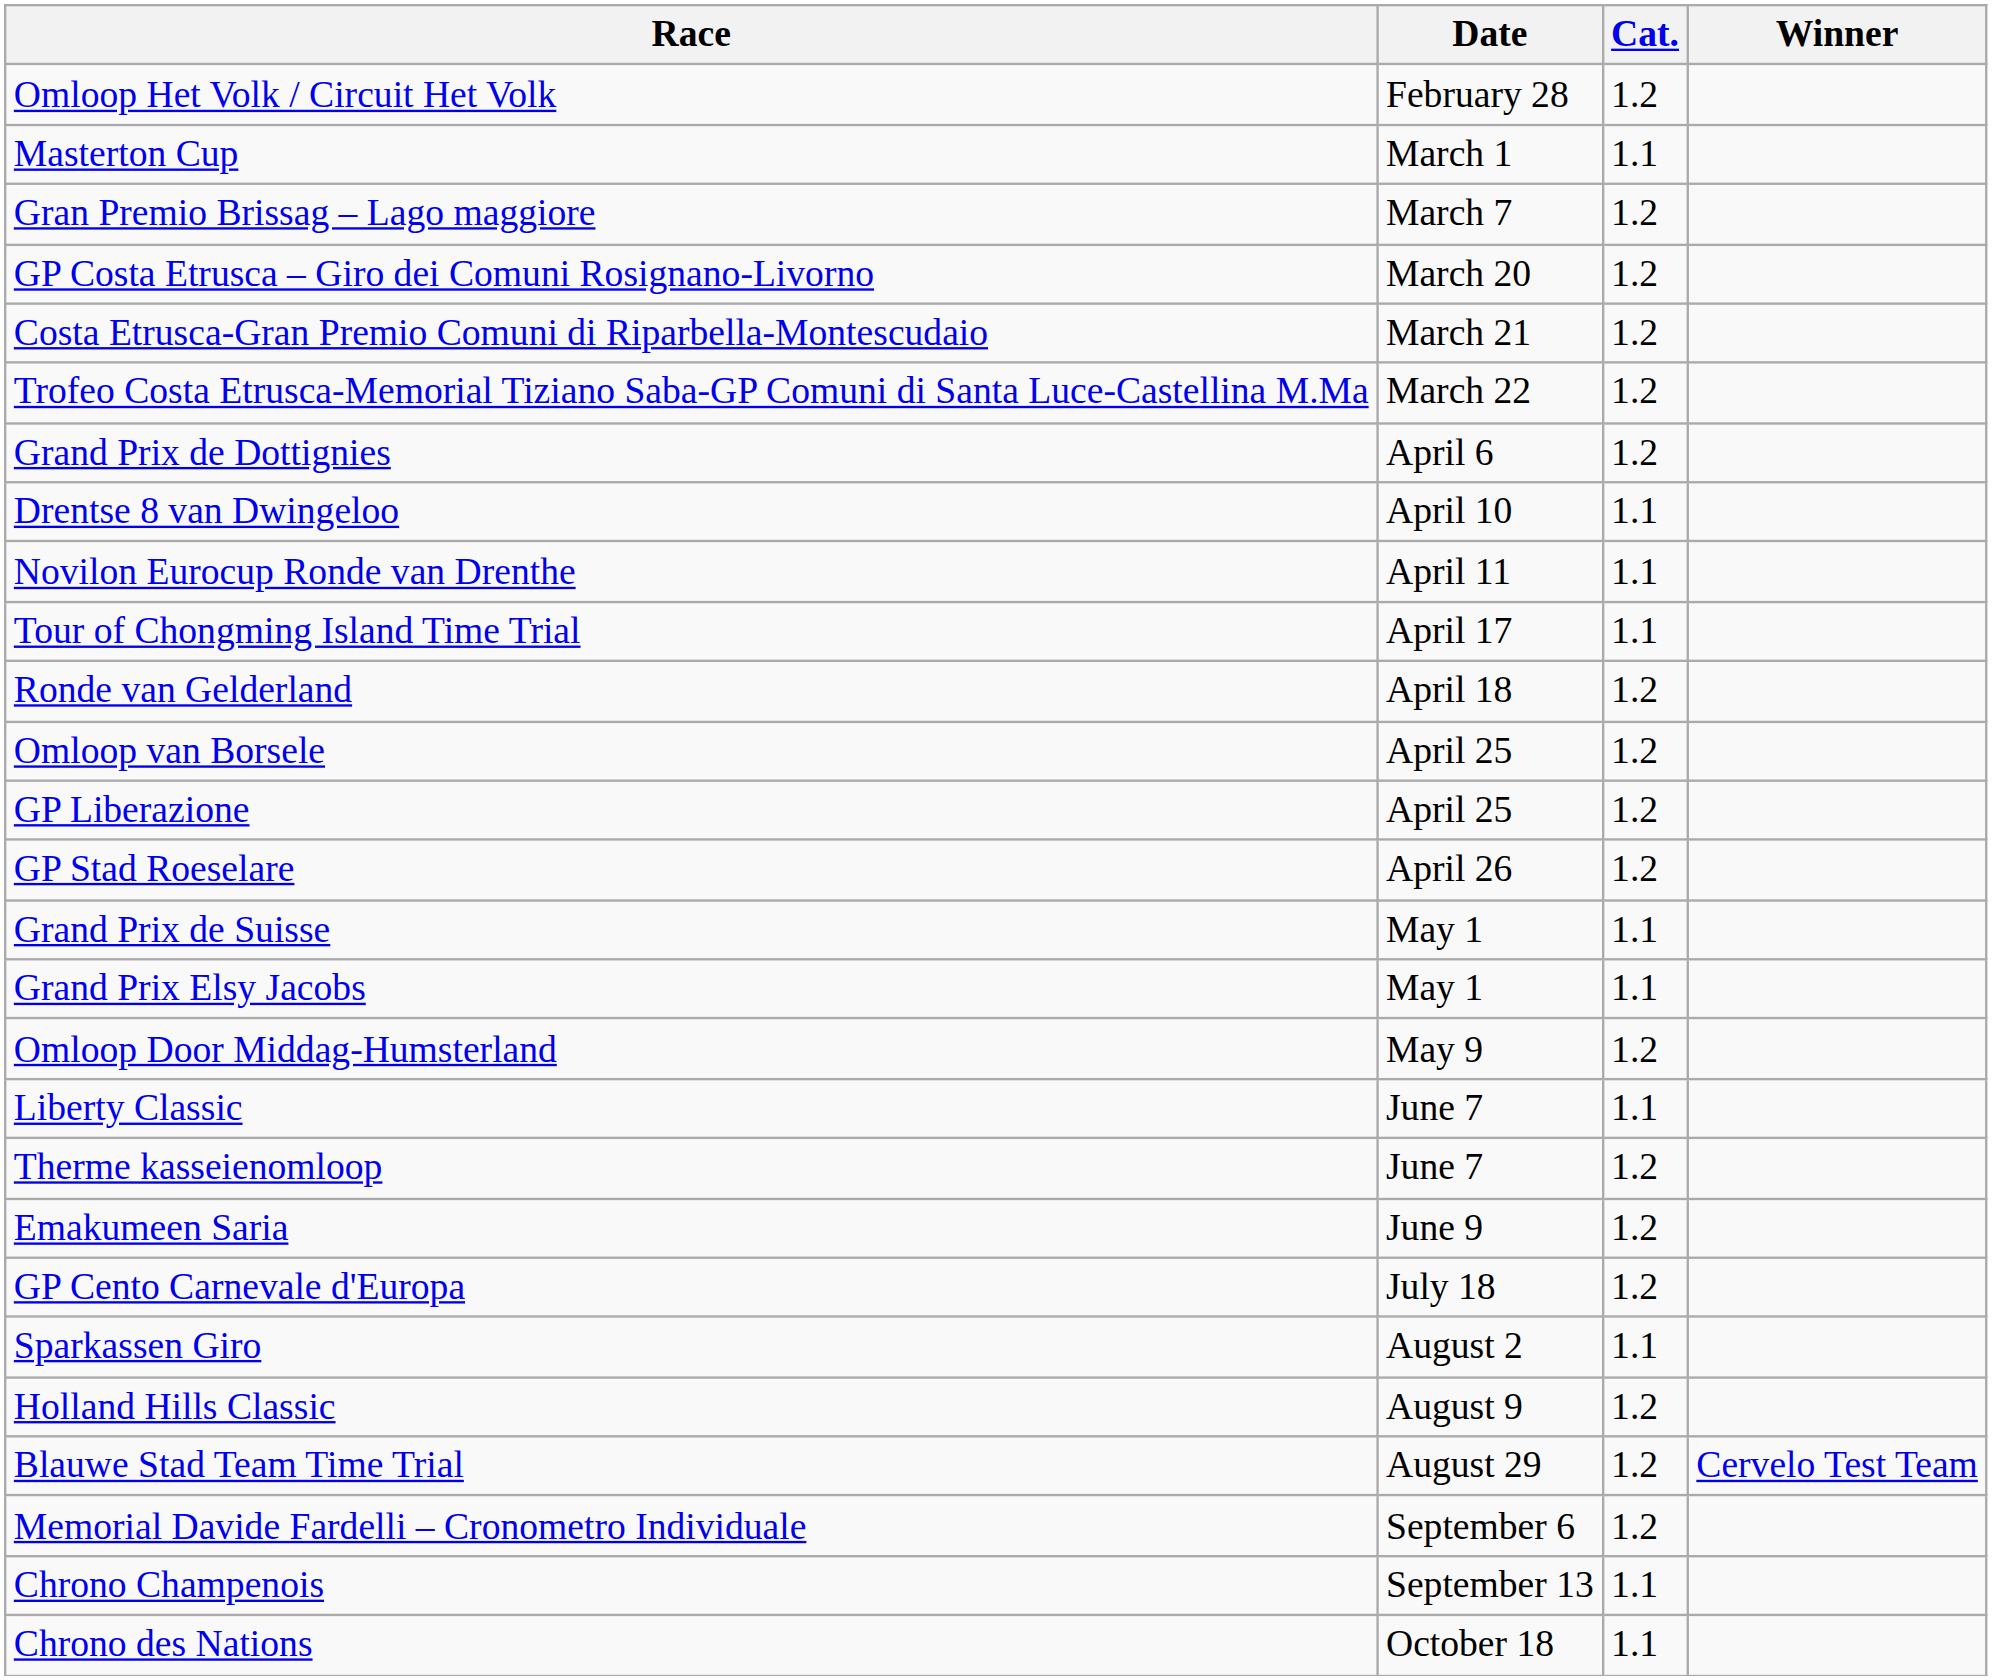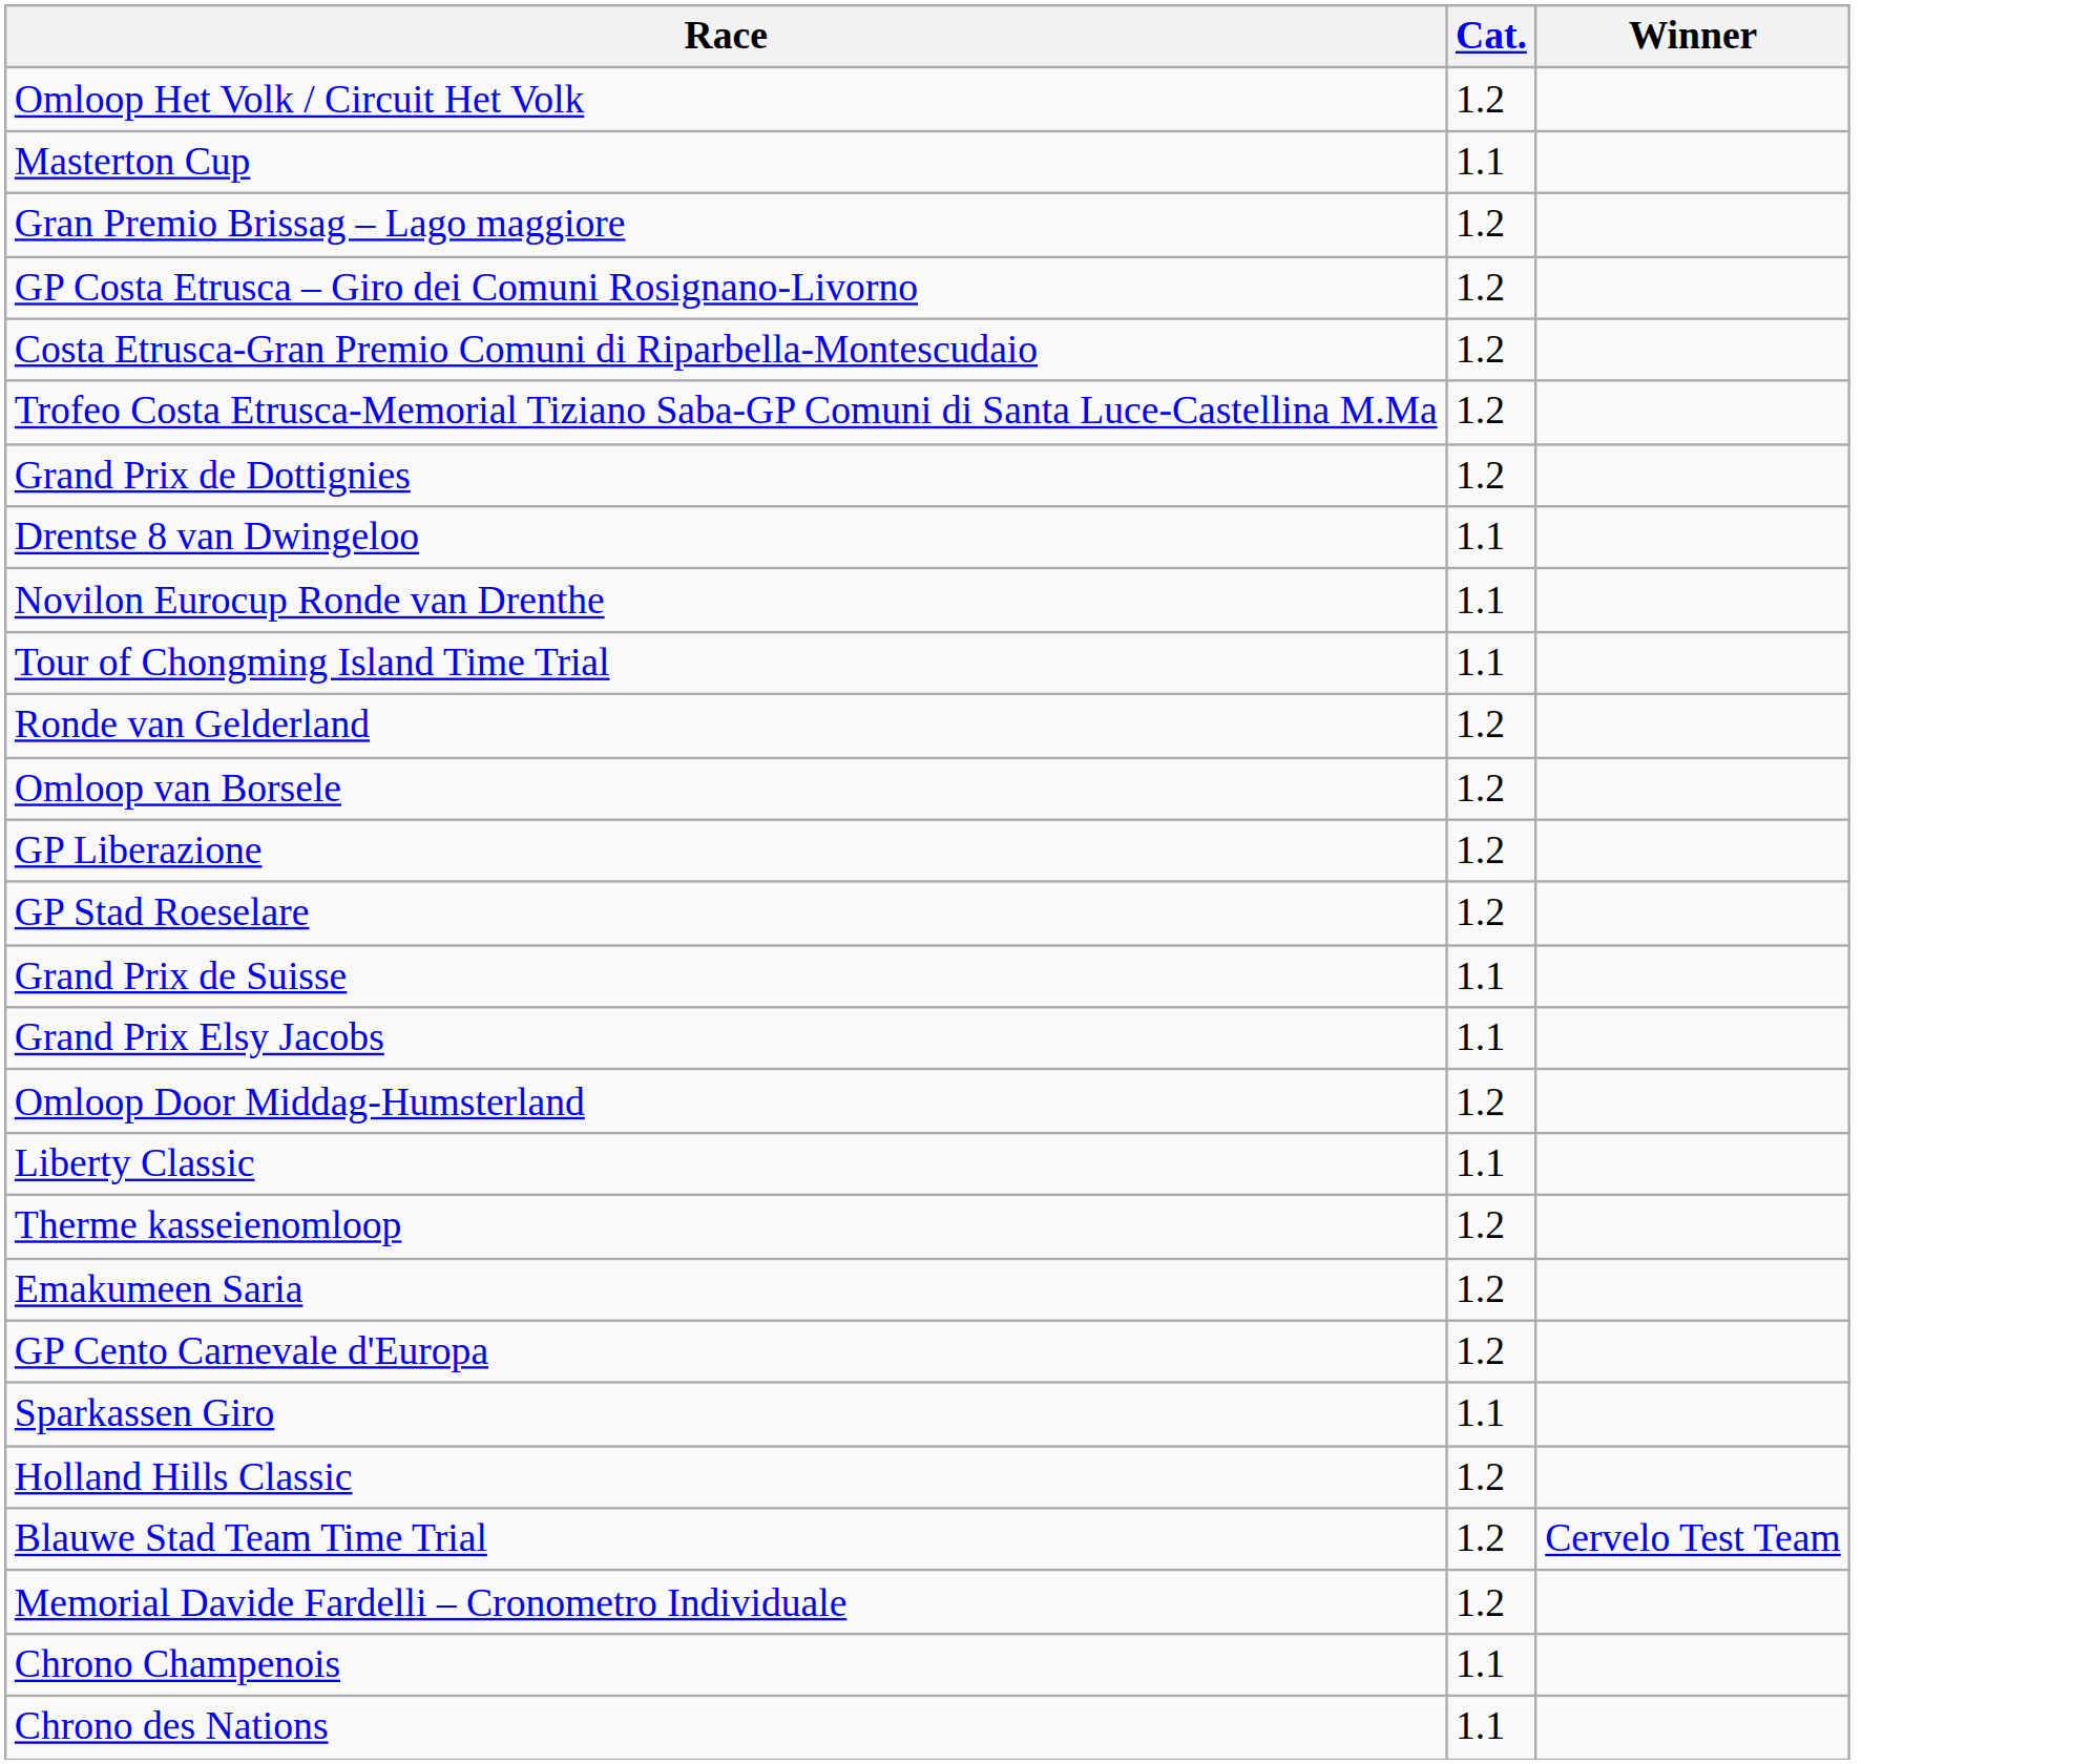 <table class="wikitable sortable">
 <tr>
 <th>Race</th>
-<th>Date</th>
 <th><a href='#'>Cat.</a></th>
 <th>Winner</th>
 </tr>
 <tr>
 <td> <a href='#'>Omloop Het Volk / Circuit Het Volk</a></td>
-<td>February 28</td>
 <td>1.2</td>
 <td></td>
 </tr>
 <tr>
 <td> <a href='#'>Masterton Cup</a></td>
-<td>March 1</td>
 <td>1.1</td>
 <td></td>
 </tr>
 <tr>
 <td> <a href='#'>Gran Premio Brissag – Lago maggiore</a></td>
-<td>March 7</td>
 <td>1.2</td>
 <td></td>
 </tr>
 <tr>
 <td> <a href='#'>GP Costa Etrusca – Giro dei Comuni Rosignano-Livorno</a></td>
-<td>March 20</td>
 <td>1.2</td>
 <td></td>
 </tr>
 <tr>
 <td> <a href='#'>Costa Etrusca-Gran Premio Comuni di Riparbella-Montescudaio</a></td>
-<td>March 21</td>
 <td>1.2</td>
 <td></td>
 </tr>
 <tr>
 <td> <a href='#'>Trofeo Costa Etrusca-Memorial Tiziano Saba-GP Comuni di Santa Luce-Castellina M.Ma</a></td>
-<td>March 22</td>
 <td>1.2</td>
 <td></td>
 </tr>
 <tr>
 <td> <a href='#'>Grand Prix de Dottignies</a></td>
-<td>April 6</td>
 <td>1.2</td>
 <td></td>
 </tr>
 <tr>
 <td> <a href='#'>Drentse 8 van Dwingeloo</a></td>
-<td>April 10</td>
 <td>1.1</td>
 <td></td>
 </tr>
 <tr>
 <td> <a href='#'>Novilon Eurocup Ronde van Drenthe</a></td>
-<td>April 11</td>
 <td>1.1</td>
 <td></td>
 </tr>
 <tr>
 <td> <a href='#'>Tour of Chongming Island Time Trial</a></td>
-<td>April 17</td>
 <td>1.1</td>
 <td></td>
 </tr>
 <tr>
 <td> <a href='#'>Ronde van Gelderland</a></td>
-<td>April 18</td>
 <td>1.2</td>
 <td></td>
 </tr>
 <tr>
 <td> <a href='#'>Omloop van Borsele</a></td>
-<td>April 25</td>
 <td>1.2</td>
 <td></td>
 </tr>
 <tr>
 <td> <a href='#'>GP Liberazione</a></td>
-<td>April 25</td>
 <td>1.2</td>
 <td></td>
 </tr>
 <tr>
 <td> <a href='#'>GP Stad Roeselare</a></td>
-<td>April 26</td>
 <td>1.2</td>
 <td></td>
 </tr>
 <tr>
 <td> <a href='#'>Grand Prix de Suisse</a></td>
-<td>May 1</td>
 <td>1.1</td>
 <td></td>
 </tr>
 <tr>
 <td> <a href='#'>Grand Prix Elsy Jacobs</a></td>
-<td>May 1</td>
 <td>1.1</td>
 <td></td>
 </tr>
 <tr>
 <td> <a href='#'>Omloop Door Middag-Humsterland</a></td>
-<td>May 9</td>
 <td>1.2</td>
 <td></td>
 </tr>
 <tr>
 <td> <a href='#'>Liberty Classic</a></td>
-<td>June 7</td>
 <td>1.1</td>
 <td></td>
 </tr>
 <tr>
 <td> <a href='#'>Therme kasseienomloop</a></td>
-<td>June 7</td>
 <td>1.2</td>
 <td></td>
 </tr>
 <tr>
 <td> <a href='#'>Emakumeen Saria</a></td>
-<td>June 9</td>
 <td>1.2</td>
 <td></td>
 </tr>
 <tr>
 <td> <a href='#'>GP Cento Carnevale d'Europa</a></td>
-<td>July 18</td>
 <td>1.2</td>
 <td></td>
 </tr>
 <tr>
 <td> <a href='#'>Sparkassen Giro</a></td>
-<td>August 2</td>
 <td>1.1</td>
 <td></td>
 </tr>
 <tr>
 <td> <a href='#'>Holland Hills Classic</a></td>
-<td>August 9</td>
 <td>1.2</td>
 <td></td>
 </tr>
 <tr>
 <td> <a href='#'>Blauwe Stad Team Time Trial</a></td>
-<td>August 29</td>
 <td>1.2</td>
 <td><a href='#'>Cervelo Test Team</a></td>
 </tr>
 <tr>
 <td> <a href='#'>Memorial Davide Fardelli – Cronometro Individuale</a></td>
-<td>September 6</td>
 <td>1.2</td>
 <td></td>
 </tr>
 <tr>
 <td> <a href='#'>Chrono Champenois</a></td>
-<td>September 13</td>
 <td>1.1</td>
 <td></td>
 </tr>
 <tr>
 <td> <a href='#'>Chrono des Nations</a></td>
-<td>October 18</td>
 <td>1.1</td>
 <td></td>
 </tr>
 </table>
